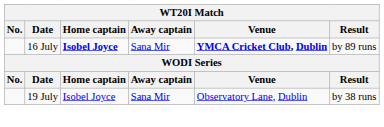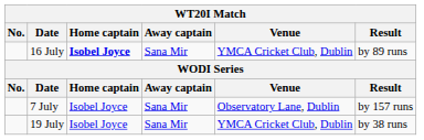 <table class="wikitable">
 <tr>
 <th colspan="6">WT20I Match</th>
 </tr>
 <tr>
 <th>No.</th>
 <th>Date</th>
 <th>Home captain</th>
 <th>Away captain</th>
 <th>Venue</th>
 <th>Result</th>
 </tr>
 <tr>
 <td></td>
 <td>16 July</td>
 <td><strong><a href='#'>Isobel Joyce</a></strong></td>
 <td><a href='#'>Sana Mir</a></td>
-<td><strong><a href='#'>YMCA Cricket Club</a>, <a href='#'>Dublin</a></strong></td>
+<td><a href='#'>YMCA Cricket Club</a>, <a href='#'>Dublin</a></td>
 <td> by 89 runs</td>
 </tr>
 <tr>
 <th colspan="6">WODI Series</th>
 </tr>
 <tr>
 <th>No.</th>
 <th>Date</th>
 <th>Home captain</th>
 <th>Away captain</th>
 <th>Venue</th>
 <th>Result</th>
 </tr>
 <tr>
 <td></td>
+<td>7 July</td>
+<td><a href='#'>Isobel Joyce</a></td>
+<td><a href='#'>Sana Mir</a></td>
+<td><a href='#'>Observatory Lane</a>, <a href='#'>Dublin</a></td>
+<td> by 157 runs</td>
+</tr>
+<tr>
+<td></td>
 <td>19 July</td>
 <td><a href='#'>Isobel Joyce</a></td>
 <td><a href='#'>Sana Mir</a></td>
-<td><a href='#'>Observatory Lane</a>, <a href='#'>Dublin</a></td>
+<td><a href='#'>YMCA Cricket Club</a>, <a href='#'>Dublin</a></td>
 <td> by 38 runs</td>
 </tr>
 </table>
